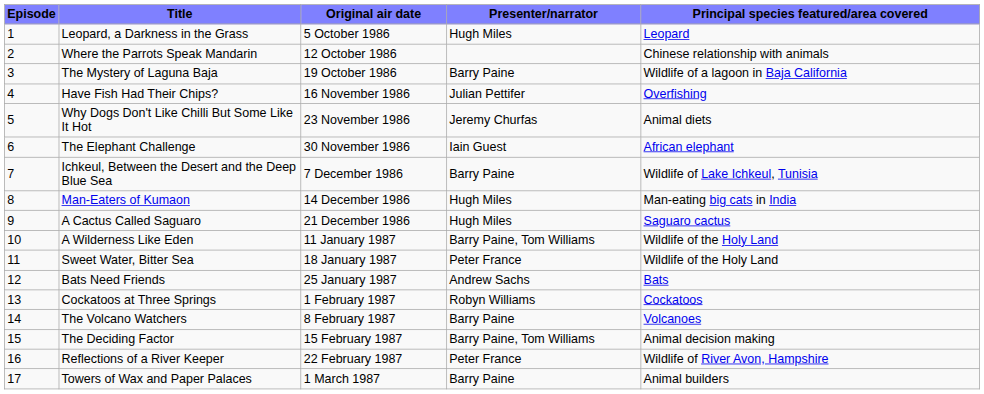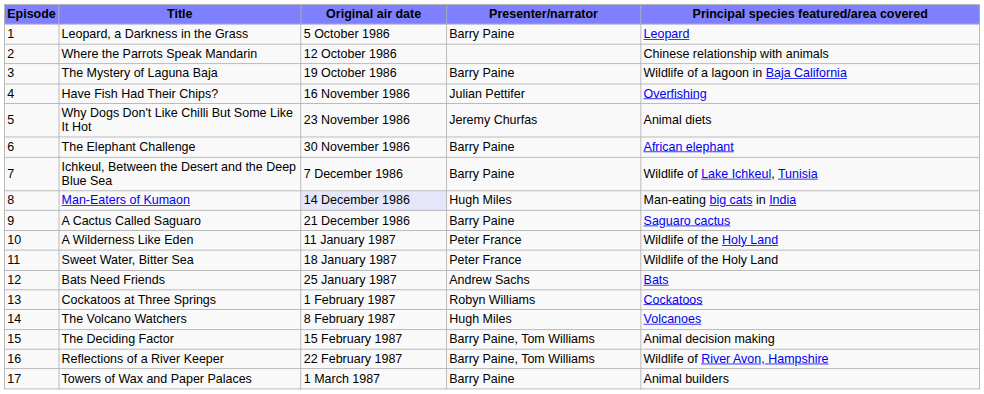 <table class="wikitable plainrowheaders" width=99%>
 <tr style="background:#fdd";>
 <th style="background-color: #7F80FF" width="5%">Episode</th>
 <th style="background-color: #7F80FF" width="25%">Title</th>
 <th style="background-color: #7F80FF" width="15%">Original air date</th>
 <th style="background-color: #7F80FF" width="20%">Presenter/narrator</th>
 <th style="background-color: #7F80FF" width="35%">Principal species featured/area covered</th>
 </tr>
 <tr>
 <td>1</td>
 <td>Leopard, a Darkness in the Grass</td>
 <td>5 October 1986</td>
-<td>Hugh Miles</td>
+<td>Barry Paine</td>
 <td><a href='#'>Leopard</a></td>
 </tr>
 <tr>
 <td>2</td>
 <td>Where the Parrots Speak Mandarin</td>
 <td>12 October 1986</td>
 <td></td>
 <td>Chinese relationship with animals</td>
 </tr>
 <tr>
 <td>3</td>
 <td>The Mystery of Laguna Baja</td>
 <td>19 October 1986</td>
 <td>Barry Paine</td>
 <td>Wildlife of a lagoon in <a href='#'>Baja California</a></td>
 </tr>
 <tr>
 <td>4</td>
 <td>Have Fish Had Their Chips?</td>
 <td>16 November 1986</td>
 <td>Julian Pettifer</td>
 <td><a href='#'>Overfishing</a></td>
 </tr>
 <tr>
 <td>5</td>
 <td>Why Dogs Don't Like Chilli But Some Like It Hot</td>
 <td>23 November 1986</td>
 <td>Jeremy Churfas</td>
 <td>Animal diets</td>
 </tr>
 <tr>
 <td>6</td>
 <td>The Elephant Challenge</td>
 <td>30 November 1986</td>
-<td>Iain Guest</td>
+<td>Barry Paine</td>
 <td><a href='#'>African elephant</a></td>
 </tr>
 <tr>
 <td>7</td>
 <td>Ichkeul, Between the Desert and the Deep Blue Sea</td>
 <td>7 December 1986</td>
 <td>Barry Paine</td>
 <td>Wildlife of <a href='#'>Lake Ichkeul</a>, <a href='#'>Tunisia</a></td>
 </tr>
 <tr>
 <td>8</td>
 <td><a href='#'>Man-Eaters of Kumaon</a></td>
-<td>14 December 1986</td>
+<td style="background: lavender;">14 December 1986</td>
 <td>Hugh Miles</td>
 <td>Man-eating <a href='#'>big cats</a> in <a href='#'>India</a></td>
 </tr>
 <tr>
 <td>9</td>
 <td>A Cactus Called Saguaro</td>
 <td>21 December 1986</td>
-<td>Hugh Miles</td>
+<td>Barry Paine</td>
 <td><a href='#'>Saguaro cactus</a></td>
 </tr>
 <tr>
 <td>10</td>
 <td>A Wilderness Like Eden</td>
 <td>11 January 1987</td>
-<td>Barry Paine, Tom Williams</td>
+<td>Peter France</td>
 <td>Wildlife of the <a href='#'>Holy Land</a></td>
 </tr>
 <tr>
 <td>11</td>
 <td>Sweet Water, Bitter Sea</td>
 <td>18 January 1987</td>
 <td>Peter France</td>
 <td>Wildlife of the Holy Land</td>
 </tr>
 <tr>
 <td>12</td>
 <td>Bats Need Friends</td>
 <td>25 January 1987</td>
 <td>Andrew Sachs</td>
 <td><a href='#'>Bats</a></td>
 </tr>
 <tr>
 <td>13</td>
 <td>Cockatoos at Three Springs</td>
 <td>1 February 1987</td>
 <td>Robyn Williams</td>
 <td><a href='#'>Cockatoos</a></td>
 </tr>
 <tr>
 <td>14</td>
 <td>The Volcano Watchers</td>
 <td>8 February 1987</td>
-<td>Barry Paine</td>
+<td>Hugh Miles</td>
 <td><a href='#'>Volcanoes</a></td>
 </tr>
 <tr>
 <td>15</td>
 <td>The Deciding Factor</td>
 <td>15 February 1987</td>
 <td>Barry Paine, Tom Williams</td>
 <td>Animal decision making</td>
 </tr>
 <tr>
 <td>16</td>
 <td>Reflections of a River Keeper</td>
 <td>22 February 1987</td>
-<td>Peter France</td>
+<td>Barry Paine, Tom Williams</td>
 <td>Wildlife of <a href='#'>River Avon, Hampshire</a></td>
 </tr>
 <tr>
 <td>17</td>
 <td>Towers of Wax and Paper Palaces</td>
 <td>1 March 1987</td>
 <td>Barry Paine</td>
 <td>Animal builders</td>
 </tr>
 </table>
